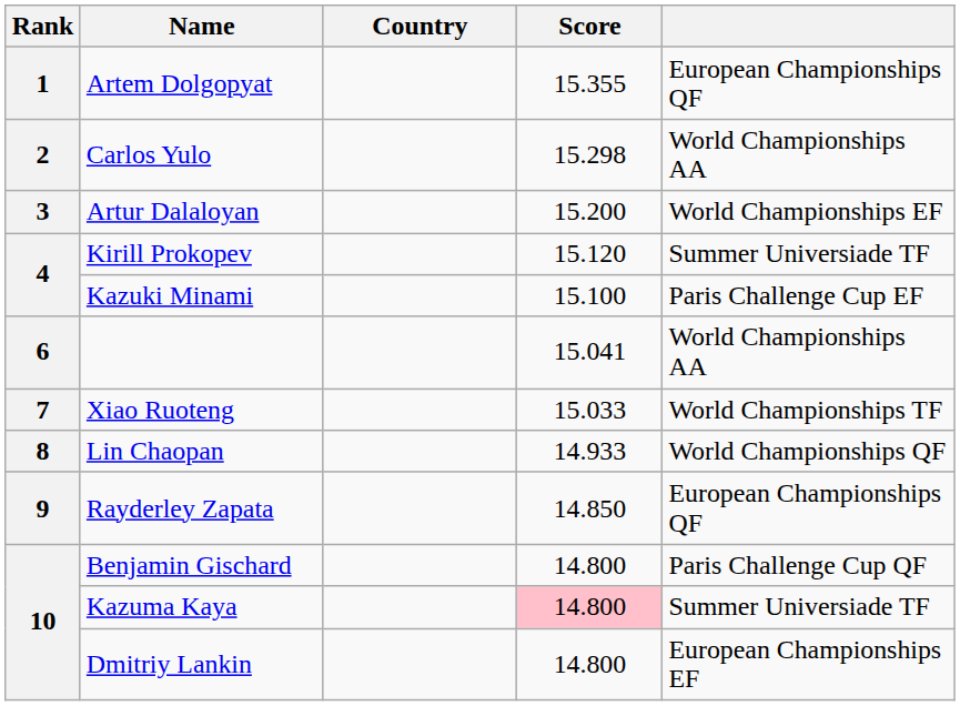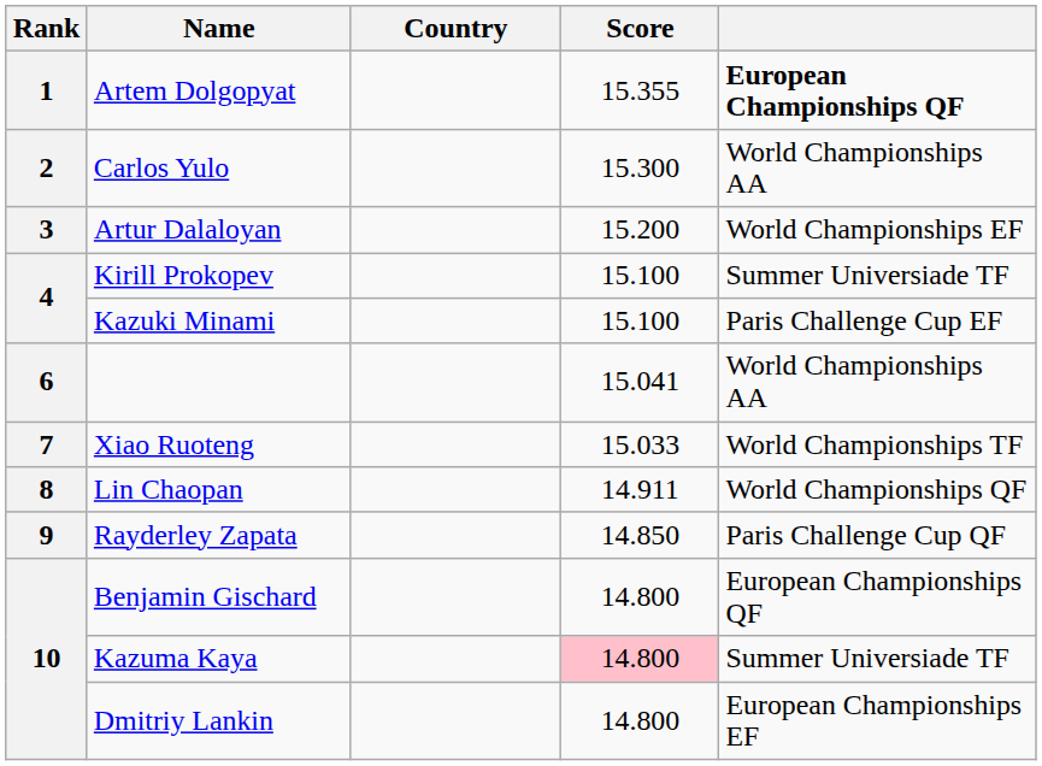 <table style="width:65%;" class="wikitable sortable">
 <tr>
 <th style="text-align:center; width:5%;">Rank</th>
 <th style="text-align:center; width:25%;">Name</th>
 <th style="text-align:center; width:20%;">Country</th>
 <th style="text-align:center; width:15%;">Score</th>
 <th style="text-align:center; width:30%;"></th>
 </tr>
 <tr>
 <th>1</th>
 <td><a href='#'>Artem Dolgopyat</a></td>
 <td></td>
 <td align="center">15.355</td>
-<td>European Championships QF</td>
+<td><strong>European Championships QF</strong></td>
 </tr>
 <tr>
 <th>2</th>
 <td><a href='#'>Carlos Yulo</a></td>
 <td></td>
-<td align="center">15.298</td>
+<td align="center">15.300</td>
 <td>World Championships AA</td>
 </tr>
 <tr>
 <th>3</th>
 <td><a href='#'>Artur Dalaloyan</a></td>
 <td></td>
 <td align="center">15.200</td>
 <td>World Championships EF</td>
 </tr>
 <tr>
 <th rowspan="2">4</th>
 <td><a href='#'>Kirill Prokopev</a></td>
 <td></td>
-<td align="center">15.120</td>
+<td align="center">15.100</td>
 <td>Summer Universiade TF</td>
 </tr>
 <tr>
 <td><a href='#'>Kazuki Minami</a></td>
 <td></td>
 <td align="center">15.100</td>
 <td>Paris Challenge Cup EF</td>
 </tr>
 <tr>
 <th>6</th>
 <td></td>
 <td></td>
 <td align="center">15.041</td>
 <td>World Championships AA</td>
 </tr>
 <tr>
 <th>7</th>
 <td><a href='#'>Xiao Ruoteng</a></td>
 <td></td>
 <td align="center">15.033</td>
 <td>World Championships TF</td>
 </tr>
 <tr>
 <th>8</th>
 <td><a href='#'>Lin Chaopan</a></td>
 <td></td>
-<td align="center">14.933</td>
+<td align="center">14.911</td>
 <td>World Championships QF</td>
 </tr>
 <tr>
 <th>9</th>
 <td><a href='#'>Rayderley Zapata</a></td>
 <td></td>
 <td align="center">14.850</td>
-<td>European Championships QF</td>
+<td>Paris Challenge Cup QF</td>
 </tr>
 <tr>
 <th rowspan="3">10</th>
 <td><a href='#'>Benjamin Gischard</a></td>
 <td></td>
 <td align="center">14.800</td>
-<td>Paris Challenge Cup QF</td>
+<td>European Championships QF</td>
 </tr>
 <tr>
 <td><a href='#'>Kazuma Kaya</a></td>
 <td></td>
 <td align="center" style="background: pink;">14.800</td>
 <td>Summer Universiade TF</td>
 </tr>
 <tr>
 <td><a href='#'>Dmitriy Lankin</a></td>
 <td></td>
 <td align="center">14.800</td>
 <td>European Championships EF</td>
 </tr>
 </table>
